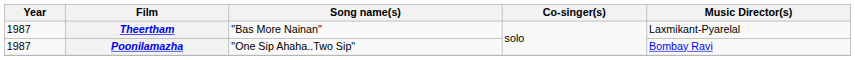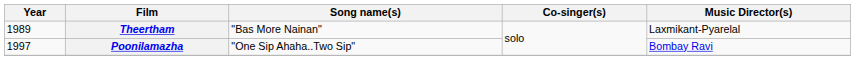 <table class="wikitable sortable" style="width:100%;">
 <tr>
 <th>Year</th>
 <th>Film</th>
 <th>Song name(s)</th>
 <th>Co-singer(s)</th>
 <th>Music Director(s)</th>
 </tr>
 <tr>
-<td>1987</td>
+<td>1989</td>
 <th><em><a href='#'>Theertham</a></em></th>
 <td>"Bas More Nainan"</td>
 <td rowspan=2>solo</td>
 <td>Laxmikant-Pyarelal</td>
 </tr>
 <tr>
-<td>1987</td>
+<td>1997</td>
 <th><em><a href='#'>Poonilamazha</a></em></th>
 <td>"One Sip Ahaha..Two Sip"</td>
 <td><a href='#'>Bombay Ravi</a></td>
 </tr>
 <tr>
 </tr>
 </table>
